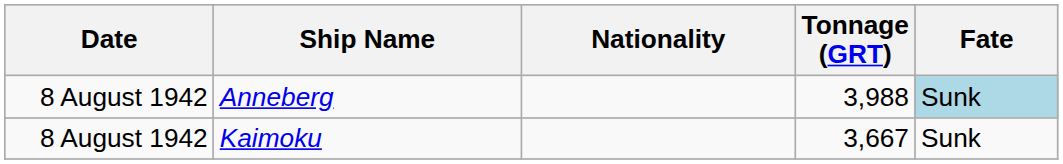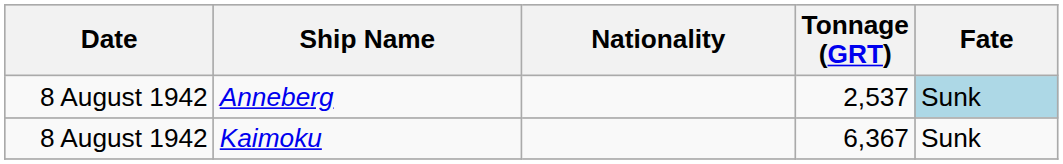 <table class="wikitable sortable">
 <tr>
 <th width="120px">Date</th>
 <th width="180px">Ship Name</th>
 <th width="160px">Nationality</th>
 <th width="25px">Tonnage<br>(<a href='#'>GRT</a>)</th>
 <th width="80px">Fate</th>
 </tr>
 <tr>
 <td align="right">8 August 1942</td>
 <td align="left"><a href='#'><em>Anneberg</em></a></td>
 <td align="left"></td>
-<td align="right">3,988</td>
+<td align="right">2,537</td>
 <td align="left" style="background: lightblue;">Sunk</td>
 </tr>
 <tr>
 <td align="right">8 August 1942</td>
 <td align="left"><a href='#'><em>Kaimoku</em></a></td>
 <td align="left"></td>
-<td align="right">3,667</td>
+<td align="right">6,367</td>
 <td align="left">Sunk</td>
 </tr>
 </table>
